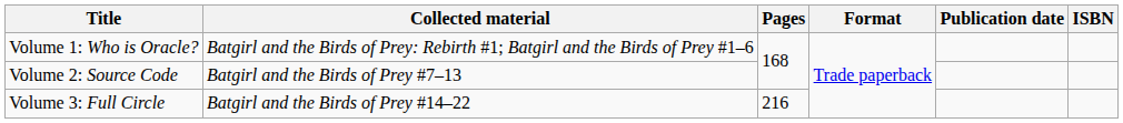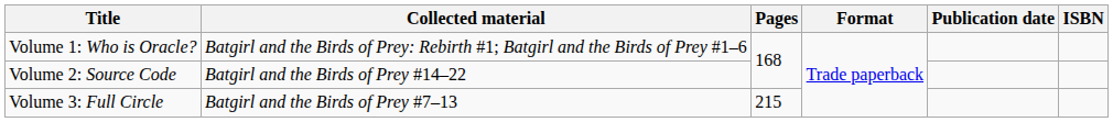 <table class="wikitable">
 <tr>
 <th>Title</th>
 <th>Collected material</th>
 <th>Pages</th>
 <th>Format</th>
 <th>Publication date</th>
 <th>ISBN</th>
 </tr>
 <tr>
 <td>Volume 1: <em>Who is Oracle?</em></td>
 <td><em>Batgirl and the Birds of Prey: Rebirth</em> #1; <em>Batgirl and the Birds of Prey</em> #1–6</td>
 <td rowspan="2">168</td>
 <td rowspan="3"><a href='#'>Trade paperback</a></td>
 <td></td>
 <td></td>
 </tr>
 <tr>
 <td>Volume 2: <em>Source Code</em></td>
-<td><em>Batgirl and the Birds of Prey</em> #7–13</td>
+<td><em>Batgirl and the Birds of Prey</em> #14–22</td>
 <td></td>
 <td></td>
 </tr>
 <tr>
 <td>Volume 3: <em>Full Circle</em></td>
-<td><em>Batgirl and the Birds of Prey</em> #14–22</td>
-<td>216</td>
+<td><em>Batgirl and the Birds of Prey</em> #7–13</td>
+<td>215</td>
 <td></td>
 <td></td>
 </tr>
 </table>
